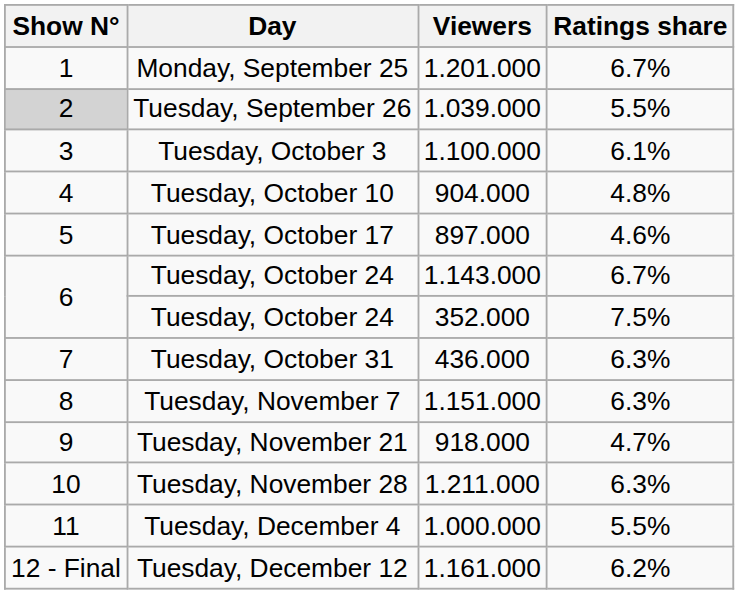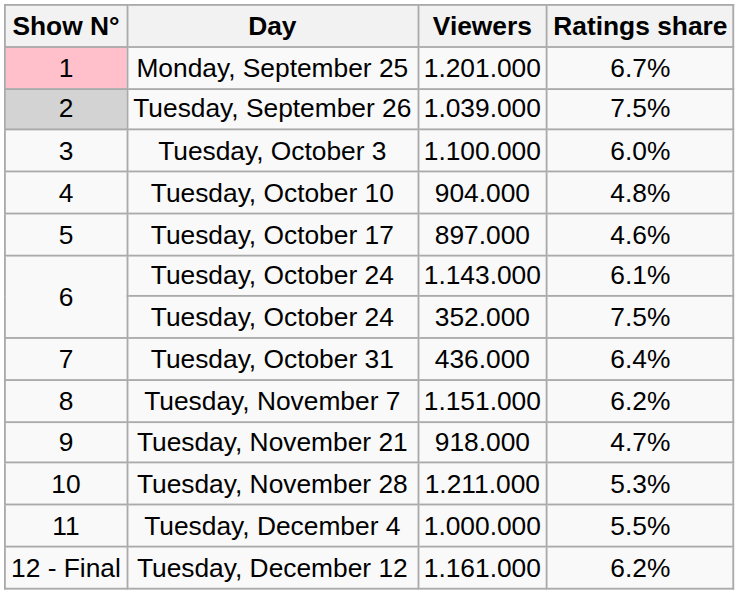 <table class="wikitable sortable centre" style="text-align:center;font-size:90%;">
 <tr>
 <th>Show N°</th>
 <th>Day</th>
 <th>Viewers</th>
 <th>Ratings share</th>
 </tr>
 <tr>
-<td>1</td>
+<td style="background: pink;">1</td>
 <td>Monday, September 25</td>
 <td>1.201.000</td>
 <td>6.7%</td>
 </tr>
 <tr>
 <td style="background: lightgrey;">2</td>
 <td>Tuesday, September 26</td>
 <td>1.039.000</td>
-<td>5.5%</td>
+<td>7.5%</td>
 </tr>
 <tr>
 <td>3</td>
 <td>Tuesday, October 3</td>
 <td>1.100.000</td>
-<td>6.1%</td>
+<td>6.0%</td>
 </tr>
 <tr>
 <td>4</td>
 <td>Tuesday, October 10</td>
 <td>904.000</td>
 <td>4.8%</td>
 </tr>
 <tr>
 <td>5</td>
 <td>Tuesday, October 17</td>
 <td>897.000</td>
 <td>4.6%</td>
 </tr>
 <tr>
 <td rowspan=2>6</td>
 <td>Tuesday, October 24</td>
 <td>1.143.000</td>
-<td>6.7%</td>
+<td>6.1%</td>
 </tr>
 <tr>
 <td>Tuesday, October 24</td>
 <td>352.000</td>
 <td>7.5%</td>
 </tr>
 <tr>
 <td>7</td>
 <td>Tuesday, October 31</td>
 <td>436.000</td>
-<td>6.3%</td>
+<td>6.4%</td>
 </tr>
 <tr>
 <td>8</td>
 <td>Tuesday, November 7</td>
 <td>1.151.000</td>
-<td>6.3%</td>
+<td>6.2%</td>
 </tr>
 <tr>
 <td>9</td>
 <td>Tuesday, November 21</td>
 <td>918.000</td>
 <td>4.7%</td>
 </tr>
 <tr>
 <td>10</td>
 <td>Tuesday, November 28</td>
 <td>1.211.000</td>
-<td>6.3%</td>
+<td>5.3%</td>
 </tr>
 <tr>
 <td>11</td>
 <td>Tuesday, December 4</td>
 <td>1.000.000</td>
 <td>5.5%</td>
 </tr>
 <tr>
 <td>12 - Final</td>
 <td>Tuesday, December 12</td>
 <td>1.161.000</td>
 <td>6.2%</td>
 </tr>
 </table>
